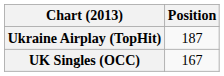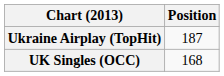 <table class="wikitable sortable plainrowheaders" style="text-align:center">
 <tr>
 <th scope="col">Chart (2013)</th>
 <th scope="col">Position</th>
 </tr>
 <tr>
 <th scope="row">Ukraine Airplay (TopHit)</th>
 <td>187</td>
 </tr>
 <tr>
 <th scope="row">UK Singles (OCC)</th>
-<td>167</td>
+<td>168</td>
 </tr>
 </table>
